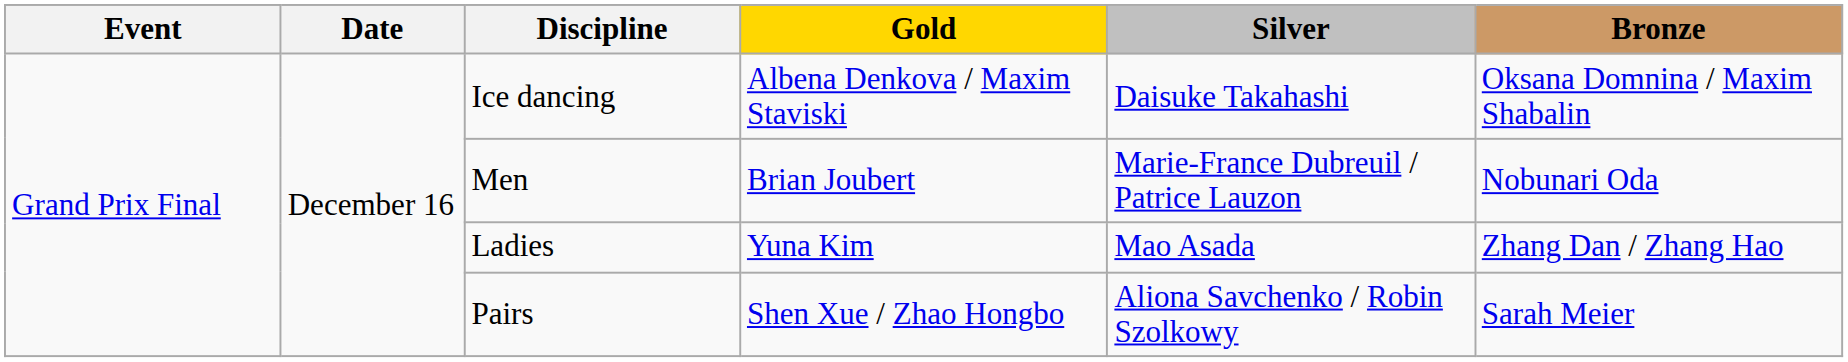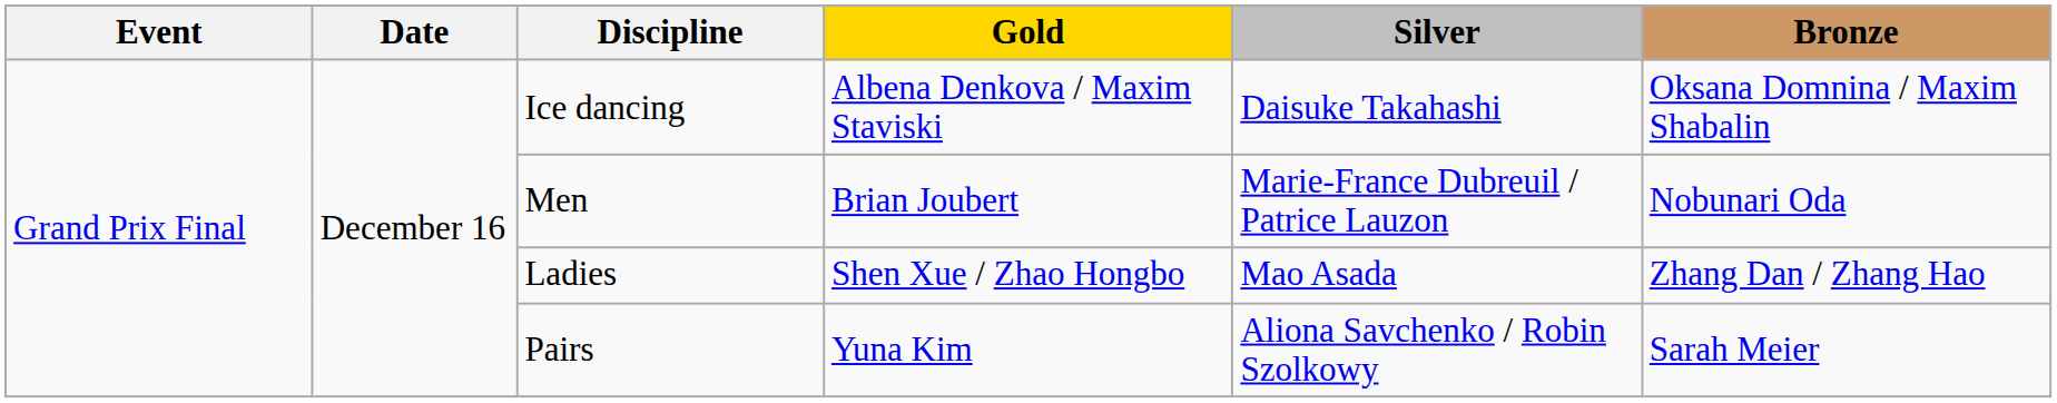 <table class="wikitable" width="75%">
 <tr>
 <th width="15%">Event</th>
 <th width="10%">Date</th>
 <th width="15%">Discipline</th>
 <td width = "20%" align="center" bgcolor="gold"><strong>Gold</strong></td>
 <td width = "20%" align="center" bgcolor="silver"><strong>Silver</strong></td>
 <td width = "20%" align="center" bgcolor="cc9966"><strong>Bronze</strong></td>
 </tr>
 <tr>
 <td rowspan = 4><a href='#'>Grand Prix Final</a></td>
 <td rowspan = 4>December 16</td>
 <td>Ice dancing</td>
 <td> <a href='#'>Albena Denkova</a> / <a href='#'>Maxim Staviski</a></td>
 <td> <a href='#'>Daisuke Takahashi</a></td>
 <td> <a href='#'>Oksana Domnina</a> / <a href='#'>Maxim Shabalin</a></td>
 </tr>
 <tr>
 <td>Men</td>
 <td> <a href='#'>Brian Joubert</a></td>
 <td> <a href='#'>Marie-France Dubreuil</a> / <a href='#'>Patrice Lauzon</a></td>
 <td> <a href='#'>Nobunari Oda</a></td>
 </tr>
 <tr>
 <td>Ladies</td>
-<td> <a href='#'>Yuna Kim</a></td>
+<td> <a href='#'>Shen Xue</a> / <a href='#'>Zhao Hongbo</a></td>
 <td> <a href='#'>Mao Asada</a></td>
 <td> <a href='#'>Zhang Dan</a> / <a href='#'>Zhang Hao</a></td>
 </tr>
 <tr>
 <td>Pairs</td>
-<td> <a href='#'>Shen Xue</a> / <a href='#'>Zhao Hongbo</a></td>
+<td> <a href='#'>Yuna Kim</a></td>
 <td> <a href='#'>Aliona Savchenko</a> / <a href='#'>Robin Szolkowy</a></td>
 <td> <a href='#'>Sarah Meier</a></td>
 </tr>
 </table>
